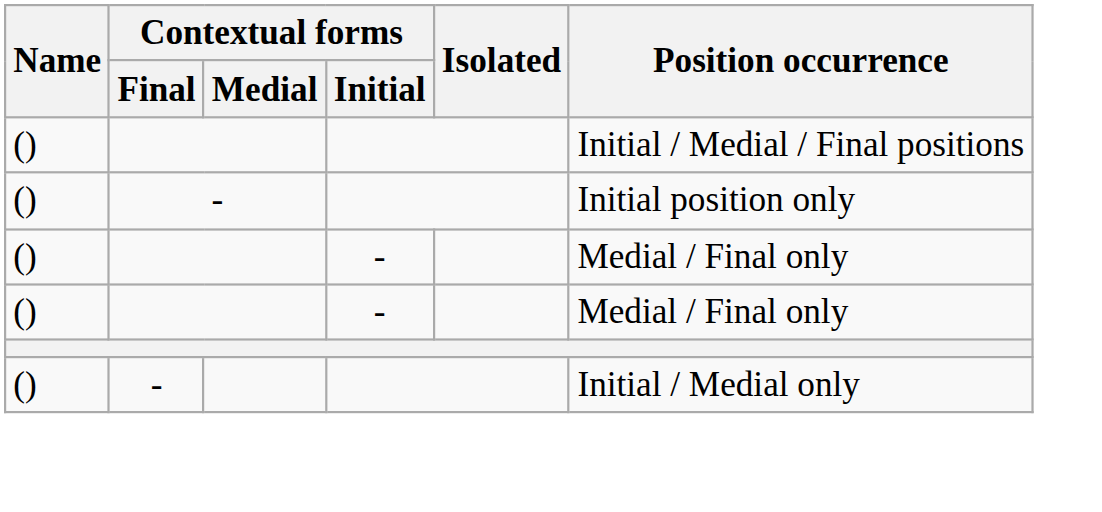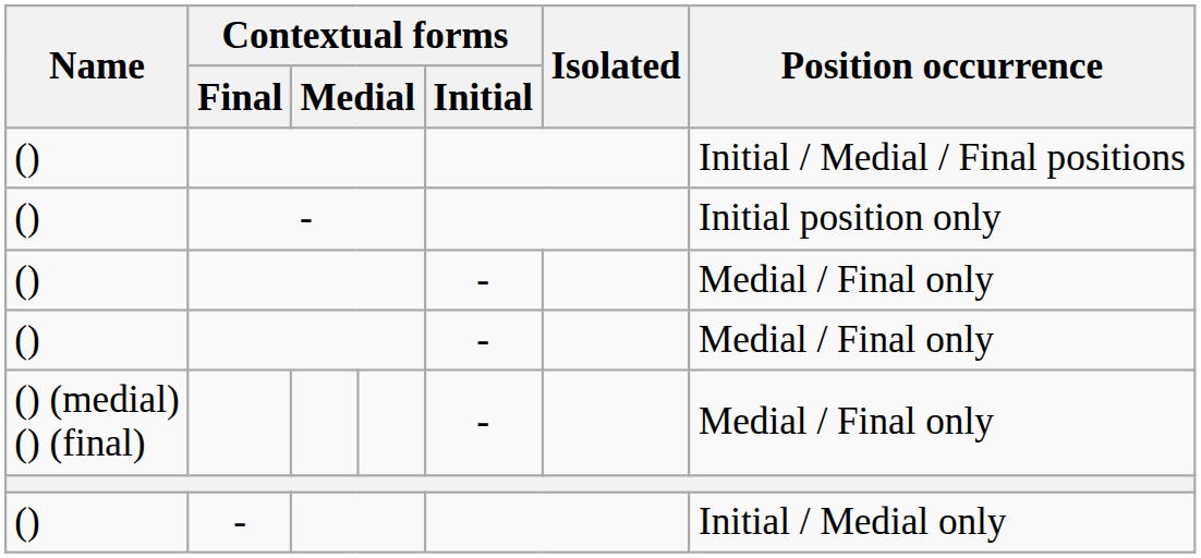 <table class="wikitable">
 <tr>
 <th rowspan="2">Name</th>
 <th colspan="4">Contextual forms</th>
 <th rowspan="2">Isolated</th>
 <th rowspan="2">Position occurrence</th>
 </tr>
 <tr>
 <th>Final</th>
 <th colspan="2">Medial</th>
 <th>Initial</th>
 </tr>
 <tr>
 <td> ()</td>
 <td colspan="3" style="text-align:center"></td>
 <td colspan="2" style="text-align:center"><span><small></small></span></td>
 <td>Initial / Medial / Final positions</td>
 </tr>
 <tr>
 <td> ()</td>
 <td colspan="3" style="text-align:center">-</td>
 <td colspan="2" style="text-align:center"><span><small></small></span></td>
 <td>Initial position only</td>
 </tr>
 <tr>
 <td> ()</td>
 <td colspan="3" style="text-align:center"></td>
 <td style="text-align:center">-</td>
 <td style="text-align:center"><span><small></small></span></td>
 <td>Medial / Final only</td>
 </tr>
 <tr>
 <td> ()</td>
 <td colspan="3" style="text-align:center"></td>
 <td style="text-align:center">-</td>
 <td style="text-align:center"><span><small></small></span></td>
 <td>Medial / Final only</td>
 </tr>
 <tr>
+<td> () (medial)<br> () (final)</td>
+<td style="text-align:center"></td>
+<td style="text-align:center"></td>
+<td></td>
+<td style="text-align:center">-</td>
+<td style="text-align:center"></td>
+<td>Medial / Final only</td>
+</tr>
+<tr>
 <th colspan="7"></th>
 </tr>
 <tr>
 <td> ()</td>
 <td style="text-align:center">-</td>
 <td colspan="2" style="text-align:center"></td>
 <td colspan="2" style="text-align:center"><span><small></small></span></td>
 <td>Initial / Medial only</td>
 </tr>
 </table>
